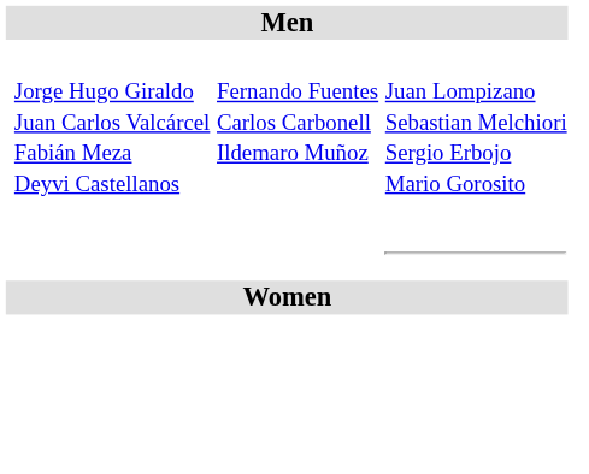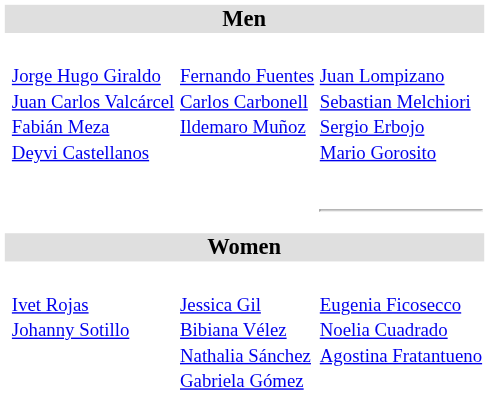 <table>
 <tr style="background:#dfdfdf;">
 <td colspan="4" style="text-align:center;"><strong>Men</strong></td>
 </tr>
 <tr>
 <th scope=row style="text-align:left"></th>
 <td><br><small><a href='#'>Jorge Hugo Giraldo</a><br><a href='#'>Juan Carlos Valcárcel</a><br><a href='#'>Fabián Meza</a><br><a href='#'>Deyvi Castellanos</a></small></td>
 <td><br><small><a href='#'>Fernando Fuentes</a><br><a href='#'>Carlos Carbonell</a><br><a href='#'>Ildemaro Muñoz</a><br><br></small></td>
 <td><br><small><a href='#'>Juan Lompizano</a><br><a href='#'>Sebastian Melchiori</a><br><a href='#'>Sergio Erbojo</a><br><a href='#'>Mario Gorosito</a></small></td>
 </tr>
 <tr>
 <th scope=row style="text-align:left"></th>
 <td></td>
 <td></td>
 <td></td>
 </tr>
 <tr>
 <th scope=row style="text-align:left"></th>
 <td></td>
 <td></td>
 <td></td>
 </tr>
 <tr>
 <th scope=row style="text-align:left"></th>
 <td></td>
 <td></td>
 <td></td>
 </tr>
 <tr>
 <th scope=row style="text-align:left"></th>
 <td></td>
 <td></td>
 <td></td>
 </tr>
 <tr>
 <th scope=row style="text-align:left"></th>
 <td></td>
 <td></td>
 <td></td>
 </tr>
 <tr>
 <th scope=row style="text-align:left"></th>
 <td></td>
 <td></td>
 <td><hr></td>
 </tr>
 <tr>
 <th scope=row style="text-align:left"></th>
 <td></td>
 <td></td>
 <td></td>
 </tr>
 <tr style="background:#dfdfdf;">
 <td colspan="4" style="text-align:center;"><strong>Women</strong></td>
 </tr>
 <tr>
 <th scope=row style="text-align:left"></th>
+<td><br><small><a href='#'>Ivet Rojas</a><br><a href='#'>Johanny Sotillo</a><br><br><br></small></td>
+<td><br><small><a href='#'>Jessica Gil</a><br><a href='#'>Bibiana Vélez</a><br><a href='#'>Nathalia Sánchez</a><br><a href='#'>Gabriela Gómez</a></small></td>
+<td><br><small><a href='#'>Eugenia Ficosecco</a><br><a href='#'>Noelia Cuadrado</a><br><a href='#'>Agostina Fratantueno</a><br><br></small></td>
+</tr>
+<tr>
+<th scope=row style="text-align:left"></th>
 <td></td>
 <td></td>
 <td></td>
 </tr>
 <tr>
 <th scope=row style="text-align:left"></th>
 <td></td>
 <td></td>
 <td></td>
 </tr>
 <tr>
 <th scope=row style="text-align:left"></th>
 <td></td>
 <td></td>
 <td></td>
 </tr>
 <tr>
 <th scope=row style="text-align:left"></th>
 <td></td>
 <td></td>
 <td></td>
 </tr>
 <tr>
 <th scope=row style="text-align:left"></th>
 <td></td>
 <td></td>
 <td></td>
 </tr>
 </table>
